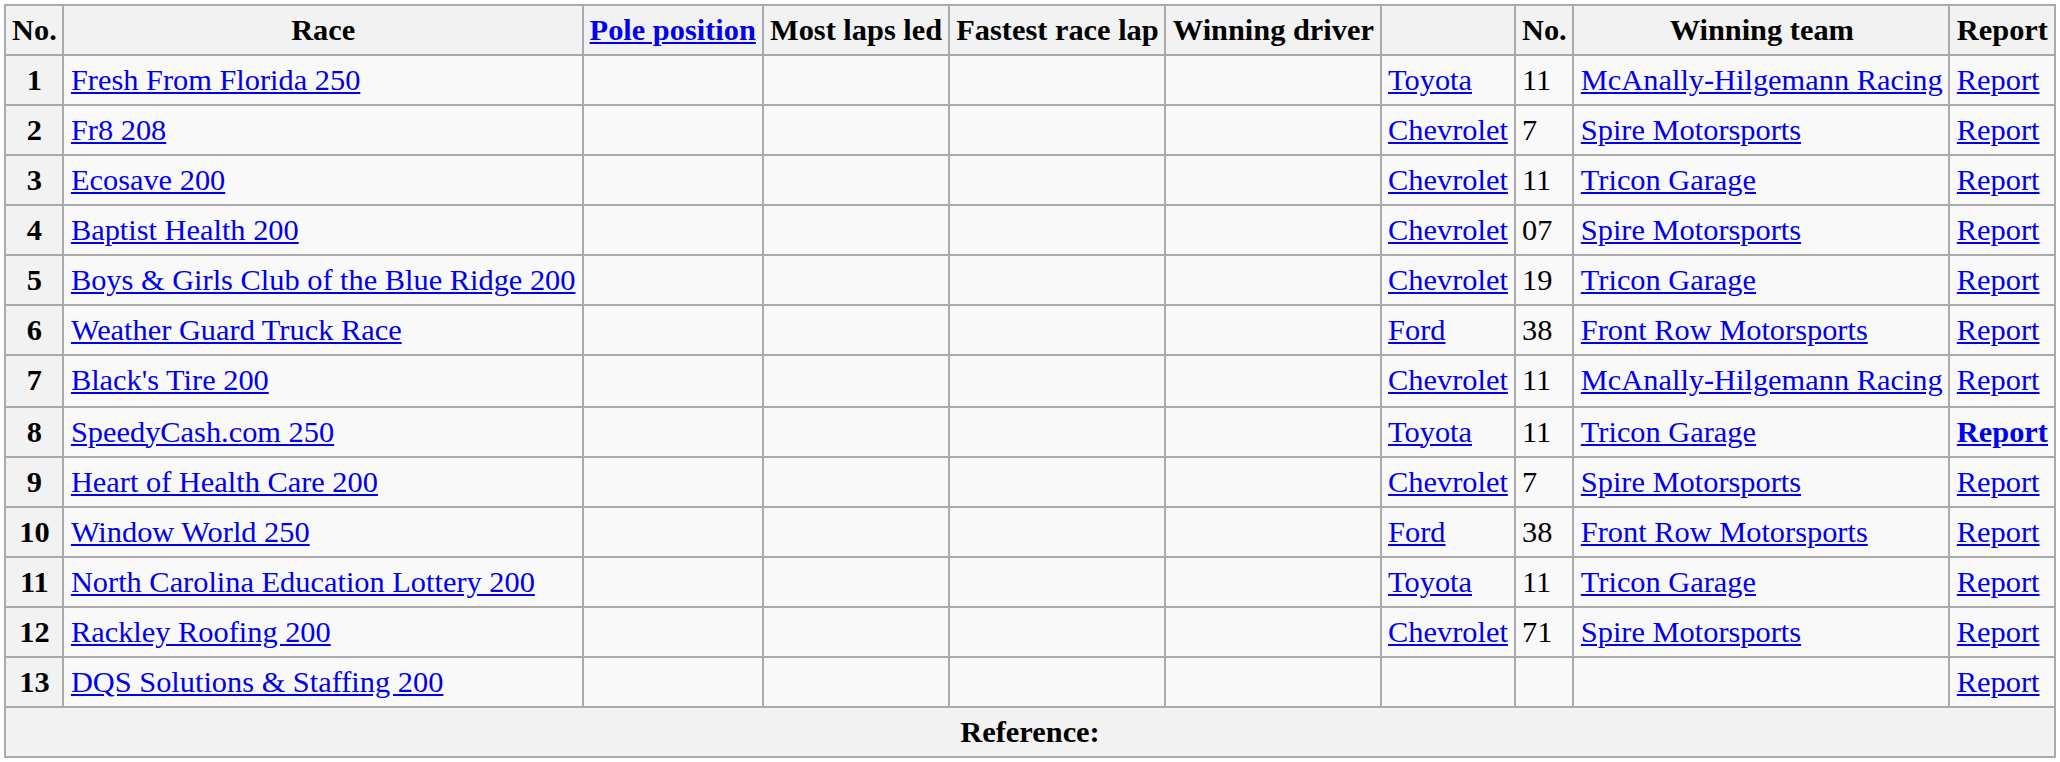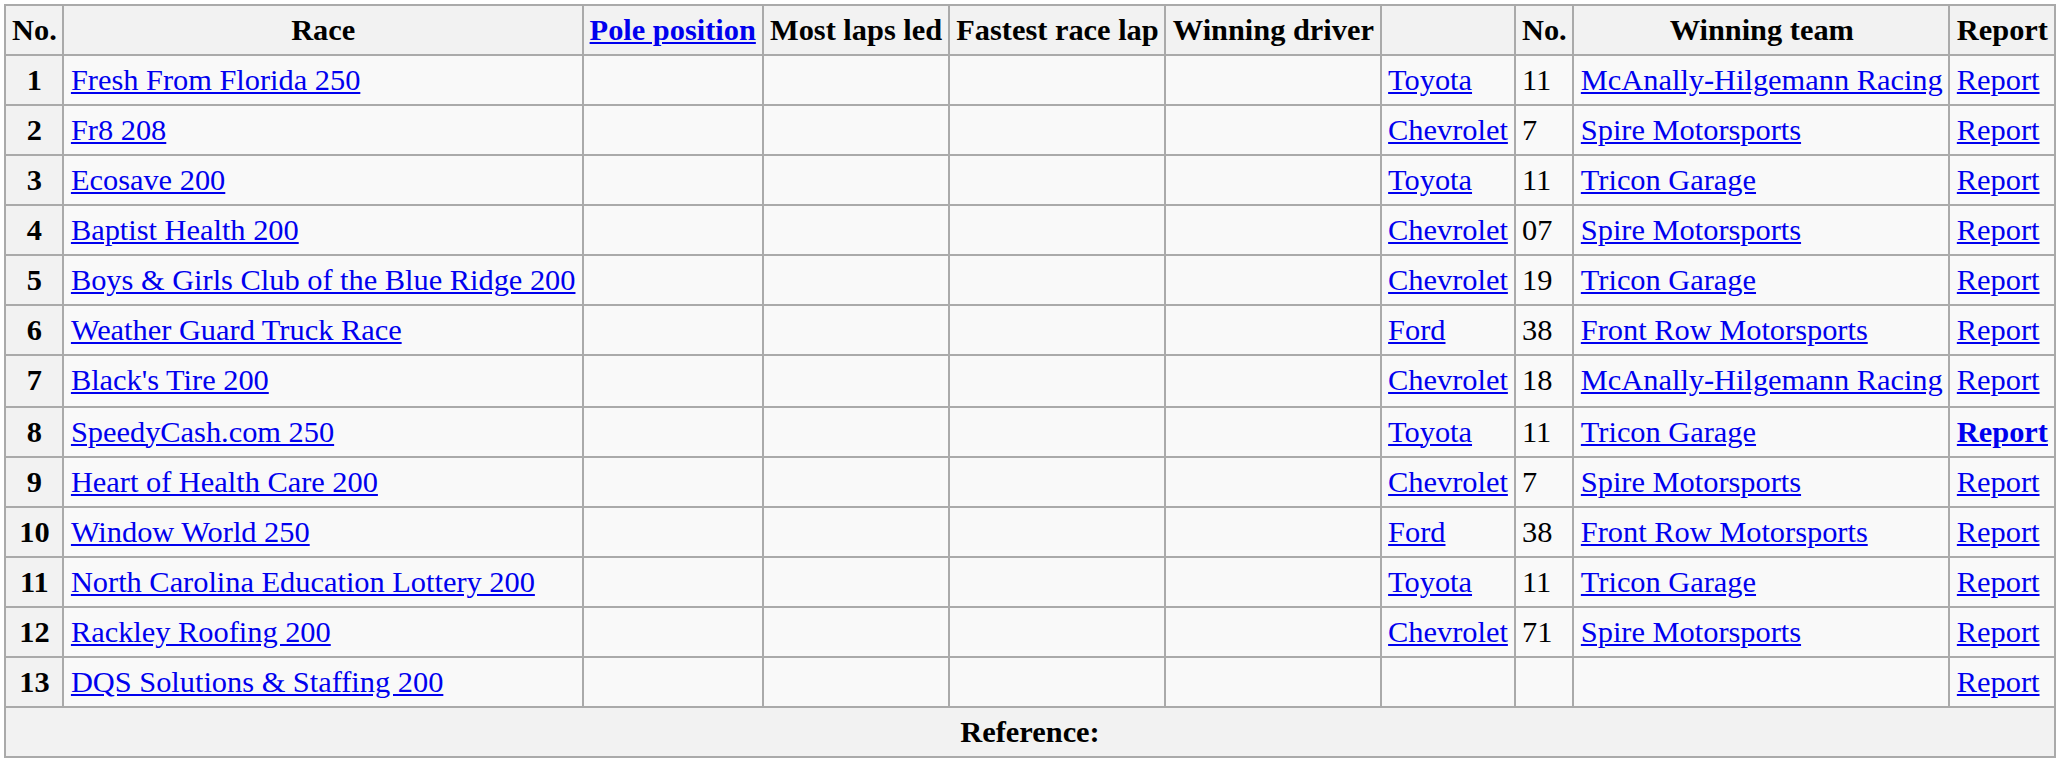 <table class="wikitable" style="font-size:95%">
 <tr>
 <th>No.</th>
 <th>Race</th>
 <th><a href='#'>Pole position</a></th>
 <th>Most laps led</th>
 <th>Fastest race lap</th>
 <th>Winning driver</th>
 <th></th>
 <th>No.</th>
 <th>Winning team</th>
 <th>Report</th>
 </tr>
 <tr>
 <th>1</th>
 <td><a href='#'>Fresh From Florida 250</a></td>
 <td></td>
 <td></td>
 <td></td>
 <td></td>
 <td><a href='#'>Toyota</a></td>
 <td>11</td>
 <td><a href='#'>McAnally-Hilgemann Racing</a></td>
 <td><a href='#'>Report</a></td>
 </tr>
 <tr>
 <th>2</th>
 <td><a href='#'>Fr8 208</a></td>
 <td></td>
 <td></td>
 <td></td>
 <td></td>
 <td><a href='#'>Chevrolet</a></td>
 <td>7</td>
 <td><a href='#'>Spire Motorsports</a></td>
 <td><a href='#'>Report</a></td>
 </tr>
 <tr>
 <th>3</th>
 <td><a href='#'>Ecosave 200</a></td>
 <td></td>
 <td></td>
 <td></td>
 <td></td>
-<td><a href='#'>Chevrolet</a></td>
+<td><a href='#'>Toyota</a></td>
 <td>11</td>
 <td><a href='#'>Tricon Garage</a></td>
 <td><a href='#'>Report</a></td>
 </tr>
 <tr>
 <th>4</th>
 <td><a href='#'>Baptist Health 200</a></td>
 <td></td>
 <td></td>
 <td></td>
 <td></td>
 <td><a href='#'>Chevrolet</a></td>
 <td>07</td>
 <td><a href='#'>Spire Motorsports</a></td>
 <td><a href='#'>Report</a></td>
 </tr>
 <tr>
 <th>5</th>
 <td><a href='#'>Boys & Girls Club of the Blue Ridge 200</a></td>
 <td></td>
 <td></td>
 <td></td>
 <td></td>
 <td><a href='#'>Chevrolet</a></td>
 <td>19</td>
 <td><a href='#'>Tricon Garage</a></td>
 <td><a href='#'>Report</a></td>
 </tr>
 <tr>
 <th>6</th>
 <td><a href='#'>Weather Guard Truck Race</a></td>
 <td></td>
 <td></td>
 <td></td>
 <td></td>
 <td><a href='#'>Ford</a></td>
 <td>38</td>
 <td><a href='#'>Front Row Motorsports</a></td>
 <td><a href='#'>Report</a></td>
 </tr>
 <tr>
 <th>7</th>
 <td><a href='#'>Black's Tire 200</a></td>
 <td></td>
 <td></td>
 <td></td>
 <td></td>
 <td><a href='#'>Chevrolet</a></td>
-<td>11</td>
+<td>18</td>
 <td><a href='#'>McAnally-Hilgemann Racing</a></td>
 <td><a href='#'>Report</a></td>
 </tr>
 <tr>
 <th>8</th>
 <td><a href='#'>SpeedyCash.com 250</a></td>
 <td></td>
 <td></td>
 <td></td>
 <td></td>
 <td><a href='#'>Toyota</a></td>
 <td>11</td>
 <td><a href='#'>Tricon Garage</a></td>
 <td><strong><a href='#'>Report</a></strong></td>
 </tr>
 <tr>
 <th>9</th>
 <td><a href='#'>Heart of Health Care 200</a></td>
 <td></td>
 <td></td>
 <td></td>
 <td></td>
 <td><a href='#'>Chevrolet</a></td>
 <td>7</td>
 <td><a href='#'>Spire Motorsports</a></td>
 <td><a href='#'>Report</a></td>
 </tr>
 <tr>
 <th>10</th>
 <td><a href='#'>Window World 250</a></td>
 <td></td>
 <td></td>
 <td></td>
 <td></td>
 <td><a href='#'>Ford</a></td>
 <td>38</td>
 <td><a href='#'>Front Row Motorsports</a></td>
 <td><a href='#'>Report</a></td>
 </tr>
 <tr>
 <th>11</th>
 <td><a href='#'>North Carolina Education Lottery 200</a></td>
 <td></td>
 <td></td>
 <td></td>
 <td></td>
 <td><a href='#'>Toyota</a></td>
 <td>11</td>
 <td><a href='#'>Tricon Garage</a></td>
 <td><a href='#'>Report</a></td>
 </tr>
 <tr>
 <th>12</th>
 <td><a href='#'>Rackley Roofing 200</a></td>
 <td></td>
 <td></td>
 <td></td>
 <td></td>
 <td><a href='#'>Chevrolet</a></td>
 <td>71</td>
 <td><a href='#'>Spire Motorsports</a></td>
 <td><a href='#'>Report</a></td>
 </tr>
 <tr>
 <th>13</th>
 <td><a href='#'>DQS Solutions & Staffing 200</a></td>
 <td></td>
 <td></td>
 <td></td>
 <td></td>
 <td></td>
 <td></td>
 <td></td>
 <td><a href='#'>Report</a></td>
 </tr>
 <tr>
 </tr>
 <tr>
 <th colspan="10">Reference:</th>
 </tr>
 </table>
